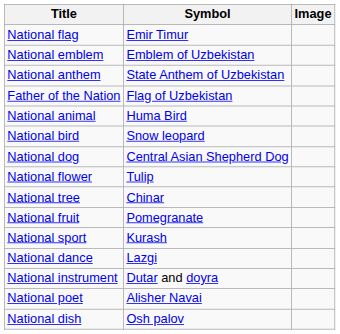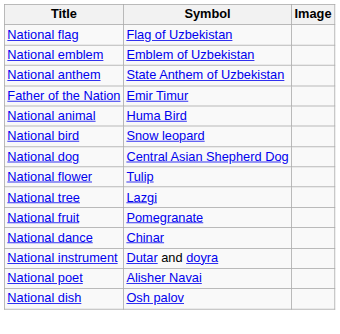 <table class="wikitable">
 <tr>
 <th>Title</th>
 <th>Symbol</th>
 <th>Image</th>
 </tr>
 <tr>
 <td><a href='#'>National flag</a></td>
-<td><a href='#'>Emir Timur</a></td>
+<td><a href='#'>Flag of Uzbekistan</a></td>
 <td></td>
 </tr>
 <tr>
 <td><a href='#'>National emblem</a></td>
 <td><a href='#'>Emblem of Uzbekistan</a></td>
 <td></td>
 </tr>
 <tr>
 <td><a href='#'>National anthem</a></td>
 <td><a href='#'>State Anthem of Uzbekistan</a></td>
 <td></td>
 </tr>
 <tr>
 <td><a href='#'>Father of the Nation</a></td>
-<td><a href='#'>Flag of Uzbekistan</a></td>
+<td><a href='#'>Emir Timur</a></td>
 <td></td>
 </tr>
 <tr>
 <td><a href='#'>National animal</a></td>
 <td><a href='#'>Huma Bird</a></td>
 <td></td>
 </tr>
 <tr>
 <td><a href='#'>National bird</a></td>
 <td><a href='#'>Snow leopard</a></td>
 <td></td>
 </tr>
 <tr>
 <td><a href='#'>National dog</a></td>
 <td><a href='#'>Central Asian Shepherd Dog</a></td>
 <td></td>
 </tr>
 <tr>
 <td><a href='#'>National flower</a></td>
 <td><a href='#'>Tulip</a></td>
 <td></td>
 </tr>
 <tr>
 <td><a href='#'>National tree</a></td>
-<td><a href='#'>Chinar</a></td>
+<td><a href='#'>Lazgi</a></td>
 <td></td>
 </tr>
 <tr>
 <td><a href='#'>National fruit</a></td>
 <td><a href='#'>Pomegranate</a></td>
 <td></td>
 </tr>
 <tr>
-<td><a href='#'>National sport</a></td>
-<td><a href='#'>Kurash</a></td>
-<td></td>
-</tr>
-<tr>
 <td><a href='#'>National dance</a></td>
-<td><a href='#'>Lazgi</a></td>
+<td><a href='#'>Chinar</a></td>
 <td></td>
 </tr>
 <tr>
 <td><a href='#'>National instrument</a></td>
 <td><a href='#'>Dutar</a> and <a href='#'>doyra</a></td>
 <td></td>
 </tr>
 <tr>
 <td><a href='#'>National poet</a></td>
 <td><a href='#'>Alisher Navai</a></td>
 <td></td>
 </tr>
 <tr>
 <td><a href='#'>National dish</a></td>
 <td><a href='#'>Osh palov</a></td>
 <td></td>
 </tr>
 </table>
